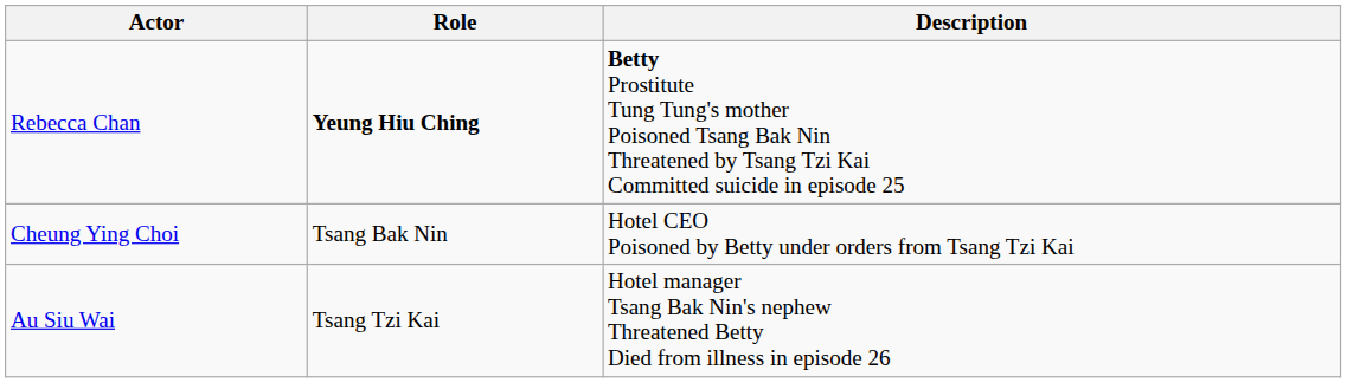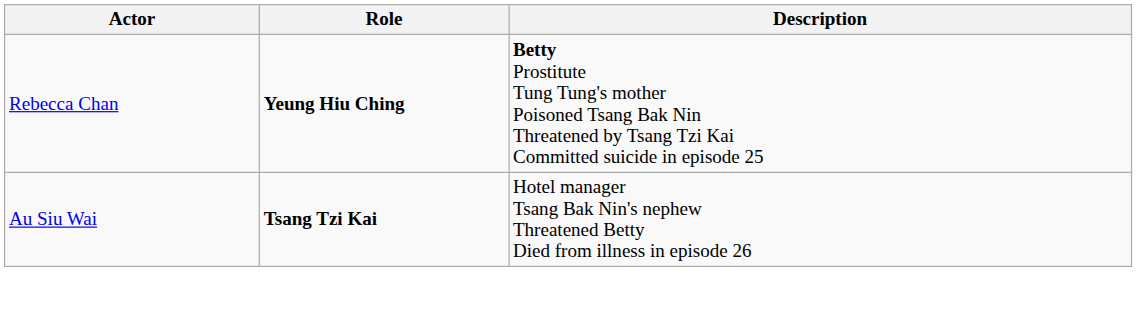 <table class="wikitable" width="75%">
 <tr>
 <th style="width:6%">Actor</th>
 <th style="width:6%">Role</th>
 <th style="width:15%">Description</th>
 </tr>
 <tr>
 <td><a href='#'>Rebecca Chan</a></td>
 <td><strong>Yeung Hiu Ching</strong></td>
 <td><strong>Betty</strong><br>Prostitute<br>Tung Tung's mother<br>Poisoned Tsang Bak Nin<br>Threatened by Tsang Tzi Kai<br>Committed suicide in episode 25</td>
 </tr>
 <tr>
-<td><a href='#'>Cheung Ying Choi</a></td>
-<td>Tsang Bak Nin</td>
-<td>Hotel CEO<br>Poisoned by Betty under orders from Tsang Tzi Kai</td>
-</tr>
-<tr>
 <td><a href='#'>Au Siu Wai</a></td>
-<td>Tsang Tzi Kai</td>
+<td><strong>Tsang Tzi Kai</strong></td>
 <td>Hotel manager<br>Tsang Bak Nin's nephew<br>Threatened Betty<br>Died from illness in episode 26</td>
 </tr>
 </table>
